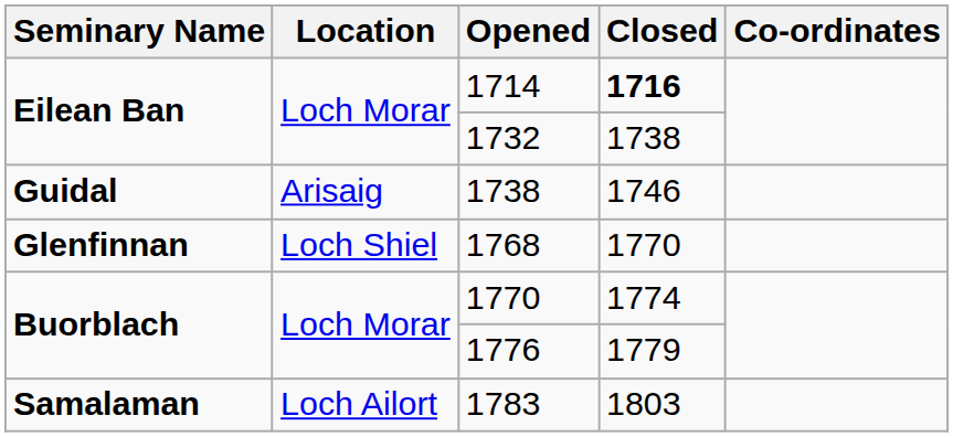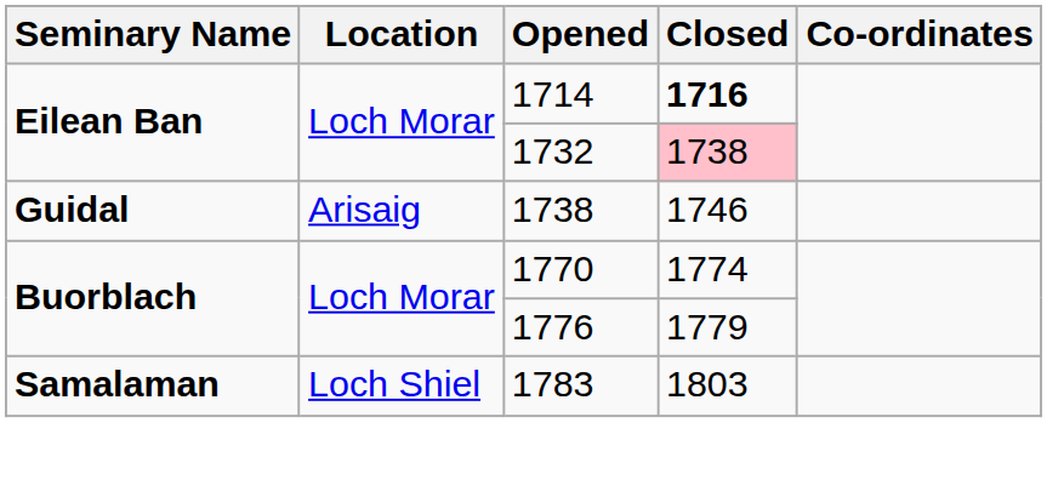 <table class="wikitable">
 <tr>
 <th>Seminary Name</th>
 <th>Location</th>
 <th>Opened</th>
 <th>Closed</th>
 <th>Co-ordinates</th>
 </tr>
 <tr>
 <td rowspan="2"><strong>Eilean Ban</strong></td>
 <td rowspan="2"><a href='#'>Loch Morar</a></td>
 <td>1714</td>
 <td><strong>1716</strong></td>
 <td rowspan="2"></td>
 </tr>
 <tr>
 <td>1732</td>
-<td>1738</td>
+<td style="background: pink;">1738</td>
 </tr>
 <tr>
 <td><strong>Guidal</strong></td>
 <td><a href='#'>Arisaig</a></td>
 <td>1738</td>
 <td>1746</td>
-<td></td>
-</tr>
-<tr>
-<td><strong>Glenfinnan</strong></td>
-<td><a href='#'>Loch Shiel</a></td>
-<td>1768</td>
-<td>1770</td>
 <td></td>
 </tr>
 <tr>
 <td rowspan="2"><strong>Buorblach</strong></td>
 <td rowspan="2"><a href='#'>Loch Morar</a></td>
 <td>1770</td>
 <td>1774</td>
 <td rowspan="2"></td>
 </tr>
 <tr>
 <td>1776</td>
 <td>1779</td>
 </tr>
 <tr>
 <td><strong>Samalaman</strong></td>
-<td><a href='#'>Loch Ailort</a></td>
+<td><a href='#'>Loch Shiel</a></td>
 <td>1783</td>
 <td>1803</td>
 <td></td>
 </tr>
 </table>
